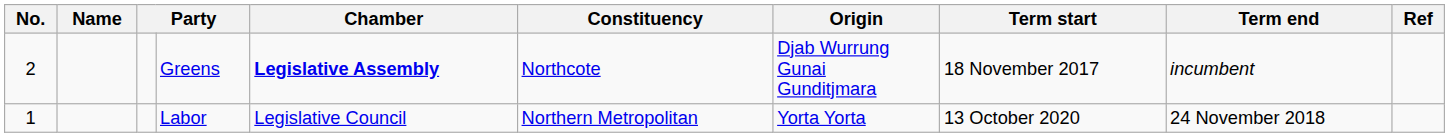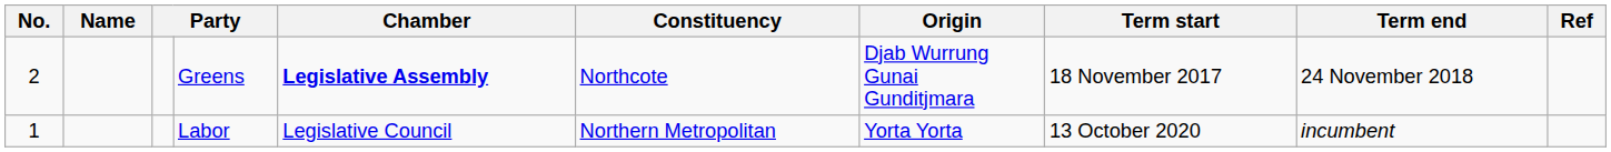 <table class="wikitable sortable" width="100%">
 <tr>
 <th>No.</th>
 <th>Name</th>
 <th colspan="2">Party</th>
 <th>Chamber</th>
 <th>Constituency</th>
 <th>Origin</th>
 <th>Term start</th>
 <th>Term end</th>
 <th class=unsortable>Ref</th>
 </tr>
 <tr>
 <td align=center>2</td>
 <td></td>
 <td> </td>
 <td><a href='#'>Greens</a></td>
 <td><strong><a href='#'>Legislative Assembly</a></strong></td>
 <td><a href='#'>Northcote</a></td>
 <td><a href='#'>Djab Wurrung</a><br><a href='#'>Gunai</a><br><a href='#'>Gunditjmara</a></td>
 <td>18 November 2017</td>
-<td><em>incumbent</em></td>
+<td>24 November 2018</td>
 <td align="center"></td>
 </tr>
 <tr>
 <td align=center>1</td>
 <td></td>
 <td> </td>
 <td><a href='#'>Labor</a></td>
 <td><a href='#'>Legislative Council</a></td>
 <td><a href='#'>Northern Metropolitan</a></td>
 <td><a href='#'>Yorta Yorta</a></td>
 <td>13 October 2020</td>
-<td>24 November 2018</td>
+<td><em>incumbent</em></td>
 <td align="center"></td>
 </tr>
 </table>
